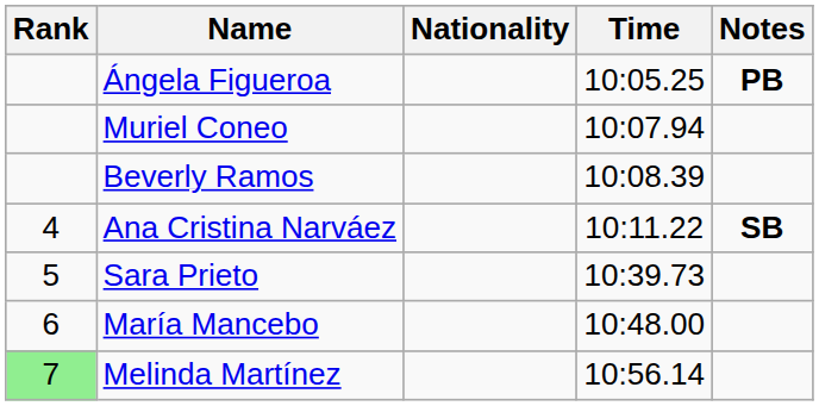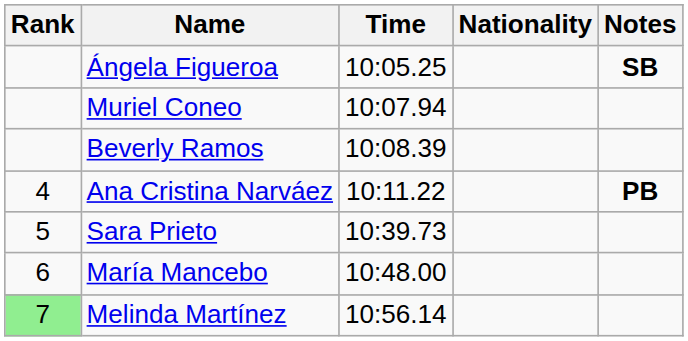 <table class="wikitable sortable" style="text-align:center">
 <tr>
 <th>Rank</th>
 <th>Name</th>
+<th>Time</th>
 <th>Nationality</th>
-<th>Time</th>
 <th>Notes</th>
 </tr>
 <tr>
 <td></td>
 <td align=left><a href='#'>Ángela Figueroa</a></td>
+<td>10:05.25</td>
 <td align=left></td>
-<td>10:05.25</td>
-<td><strong>PB</strong></td>
+<td><strong>SB</strong></td>
 </tr>
 <tr>
 <td></td>
 <td align=left><a href='#'>Muriel Coneo</a></td>
+<td>10:07.94</td>
 <td align=left></td>
-<td>10:07.94</td>
 <td></td>
 </tr>
 <tr>
 <td></td>
 <td align=left><a href='#'>Beverly Ramos</a></td>
+<td>10:08.39</td>
 <td align=left></td>
-<td>10:08.39</td>
 <td></td>
 </tr>
 <tr>
 <td>4</td>
 <td align=left><a href='#'>Ana Cristina Narváez</a></td>
+<td>10:11.22</td>
 <td align=left></td>
-<td>10:11.22</td>
-<td><strong>SB</strong></td>
+<td><strong>PB</strong></td>
 </tr>
 <tr>
 <td>5</td>
 <td align=left><a href='#'>Sara Prieto</a></td>
+<td>10:39.73</td>
 <td align=left></td>
-<td>10:39.73</td>
 <td></td>
 </tr>
 <tr>
 <td>6</td>
 <td align=left><a href='#'>María Mancebo</a></td>
+<td>10:48.00</td>
 <td align=left></td>
-<td>10:48.00</td>
 <td></td>
 </tr>
 <tr>
 <td style="background: lightgreen;">7</td>
 <td align=left><a href='#'>Melinda Martínez</a></td>
+<td>10:56.14</td>
 <td align=left></td>
-<td>10:56.14</td>
 <td></td>
 </tr>
 </table>
